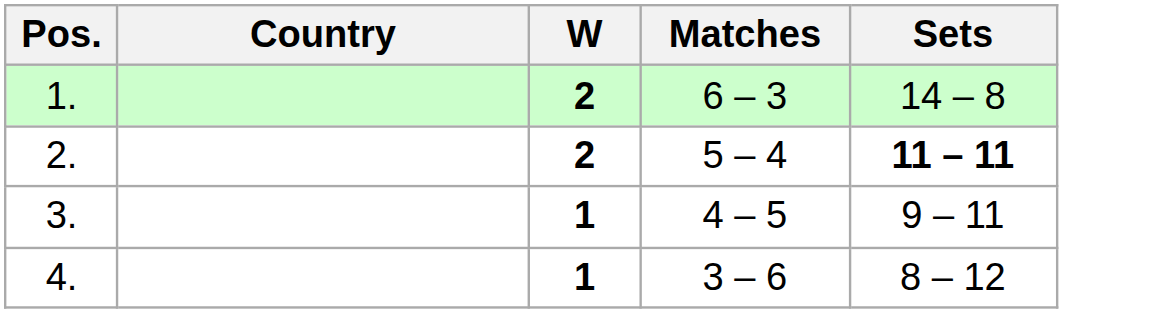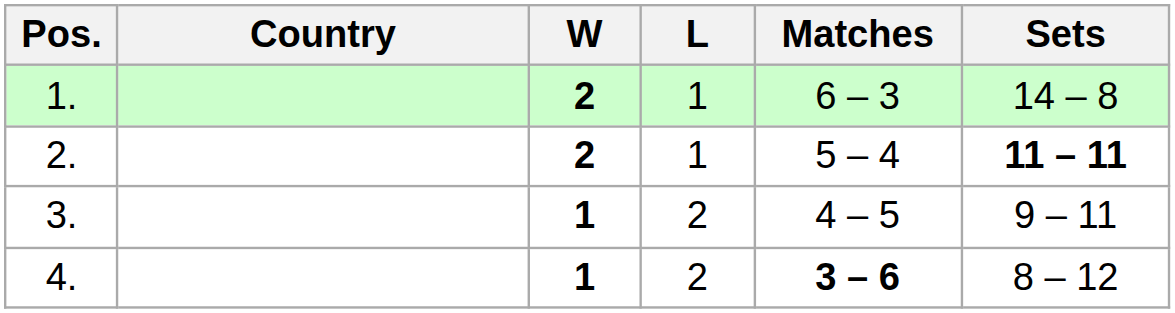 <table class="wikitable" style="text-align:center;">
 <tr>
 <th width=40>Pos.</th>
 <th width=165>Country</th>
 <th width=40>W</th>
+<th width=40>L</th>
 <th width=80>Matches</th>
 <th width=80>Sets</th>
 </tr>
 <tr style="background:#ccffcc;">
 <td>1.</td>
 <td style="text-align:left;"></td>
 <td><strong>2</strong></td>
+<td>1</td>
 <td>6 – 3</td>
 <td>14 – 8</td>
 </tr>
 <tr style="background:#ffffff;">
 <td>2.</td>
 <td style="text-align:left;"></td>
 <td><strong>2</strong></td>
+<td>1</td>
 <td>5 – 4</td>
 <td><strong>11 – 11</strong></td>
 </tr>
 <tr style="background:#ffffff;">
 <td>3.</td>
 <td style="text-align:left;"></td>
 <td><strong>1</strong></td>
+<td>2</td>
 <td>4 – 5</td>
 <td>9 – 11</td>
 </tr>
 <tr style="background:#ffffff;">
 <td>4.</td>
 <td style="text-align:left;"></td>
 <td><strong>1</strong></td>
-<td>3 – 6</td>
+<td>2</td>
+<td><strong>3 – 6</strong></td>
 <td>8 – 12</td>
 </tr>
 </table>
